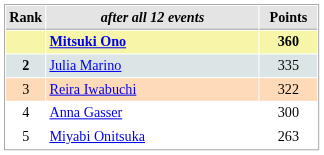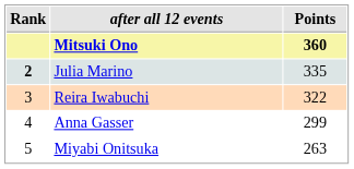 <table cellspacing="1" cellpadding="3" style="border:1px solid #AAAAAA;font-size:86%">
 <tr style="background-color: #E4E4E4;">
 <th style="border-bottom:1px solid #AAAAAA; width: 10px;">Rank</th>
 <th style="border-bottom:1px solid #AAAAAA; width: 200px;"><em>after all 12 events</em></th>
 <th style="border-bottom:1px solid #AAAAAA; width: 50px;">Points</th>
 </tr>
 <tr style="background:#f7f6a8;">
 <td align=center></td>
 <td><strong> <a href='#'>Mitsuki Ono</a></strong></td>
 <td align=center><strong>360</strong></td>
 </tr>
 <tr style="background:#dce5e5;">
 <td align=center><strong>2</strong></td>
 <td> <a href='#'>Julia Marino</a></td>
 <td align=center>335</td>
 </tr>
 <tr style="background:#ffdab9;">
 <td align=center>3</td>
 <td> <a href='#'>Reira Iwabuchi</a></td>
 <td align=center>322</td>
 </tr>
 <tr>
 <td align=center>4</td>
 <td> <a href='#'>Anna Gasser</a></td>
-<td align=center>300</td>
+<td align=center>299</td>
 </tr>
 <tr>
 <td align=center>5</td>
 <td> <a href='#'>Miyabi Onitsuka</a></td>
 <td align=center>263</td>
 </tr>
 </table>
